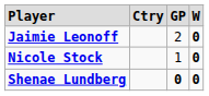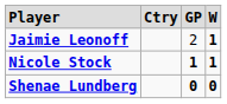 <table class="wikitable">
 <tr align="center" style="font-weight:bold; background-color:#dddddd;" |>
 <td align="left">Player</td>
 <td>Ctry</td>
 <td>GP</td>
 <td>W</td>
 </tr>
 <tr align="center">
 <td align="left"><strong><a href='#'>Jaimie Leonoff</a></strong></td>
 <td></td>
 <td>2</td>
-<td><strong>0</strong></td>
+<td><strong>1</strong></td>
 </tr>
 <tr align="center">
 <td align="left"><strong><a href='#'>Nicole Stock</a></strong></td>
 <td></td>
-<td>1</td>
-<td><strong>0</strong></td>
+<td><strong>1</strong></td>
+<td><strong>1</strong></td>
 </tr>
 <tr align="center">
 <td align="left"><strong><a href='#'>Shenae Lundberg</a></strong></td>
 <td></td>
 <td><strong>0</strong></td>
 <td><strong>0</strong></td>
 </tr>
 </table>
